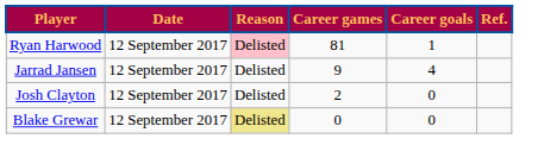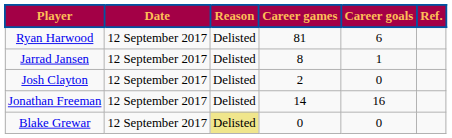 <table class="wikitable" style="font-size:90%; text-align:center;">
 <tr style="background:#a30046; color: #fdbe57;">
 <td style="border: solid #0055a3 2px"><strong>Player</strong></td>
 <td style="border: solid #0055a3 2px"><strong>Date</strong></td>
 <td style="border: solid #0055a3 2px"><strong>Reason</strong></td>
 <td style="border: solid #0055a3 2px"><strong>Career games</strong></td>
 <td style="border: solid #0055a3 2px"><strong>Career goals</strong></td>
 <td style="border: solid #0055a3 2px"><strong>Ref.</strong></td>
 </tr>
 <tr>
 <td><a href='#'>Ryan Harwood</a></td>
 <td>12 September 2017</td>
-<td style="background: pink;">Delisted</td>
+<td>Delisted</td>
 <td>81</td>
-<td>1</td>
+<td>6</td>
 <td></td>
 </tr>
 <tr>
 <td><a href='#'>Jarrad Jansen</a></td>
 <td>12 September 2017</td>
 <td>Delisted</td>
-<td>9</td>
-<td>4</td>
+<td>8</td>
+<td>1</td>
 <td></td>
 </tr>
 <tr>
 <td><a href='#'>Josh Clayton</a></td>
 <td>12 September 2017</td>
 <td>Delisted</td>
 <td>2</td>
 <td>0</td>
 <td></td>
 </tr>
 <tr>
+<td><a href='#'>Jonathan Freeman</a></td>
+<td>12 September 2017</td>
+<td>Delisted</td>
+<td>14</td>
+<td>16</td>
+<td></td>
+</tr>
+<tr>
 <td><a href='#'>Blake Grewar</a></td>
 <td>12 September 2017</td>
 <td style="background: khaki;">Delisted</td>
 <td>0</td>
 <td>0</td>
 <td></td>
 </tr>
 </table>
